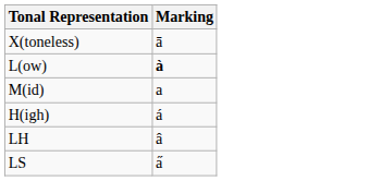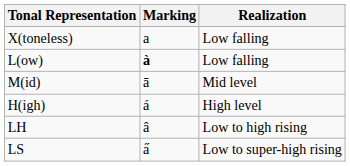 <table class="wikitable">
 <tr>
 <th>Tonal Representation</th>
 <th>Marking</th>
+<th>Realization</th>
 </tr>
 <tr>
 <td>X(toneless)</td>
-<td>ā</td>
+<td>a</td>
+<td>Low falling</td>
 </tr>
 <tr>
 <td>L(ow)</td>
 <td><strong>à</strong></td>
+<td>Low falling</td>
 </tr>
 <tr>
 <td>M(id)</td>
-<td>a</td>
+<td>ā</td>
+<td>Mid level</td>
 </tr>
 <tr>
 <td>H(igh)</td>
 <td>á</td>
+<td>High level</td>
 </tr>
 <tr>
 <td>LH</td>
 <td>â</td>
+<td>Low to high rising</td>
 </tr>
 <tr>
 <td>LS</td>
 <td>a̋</td>
+<td>Low to super-high rising</td>
 </tr>
 </table>
